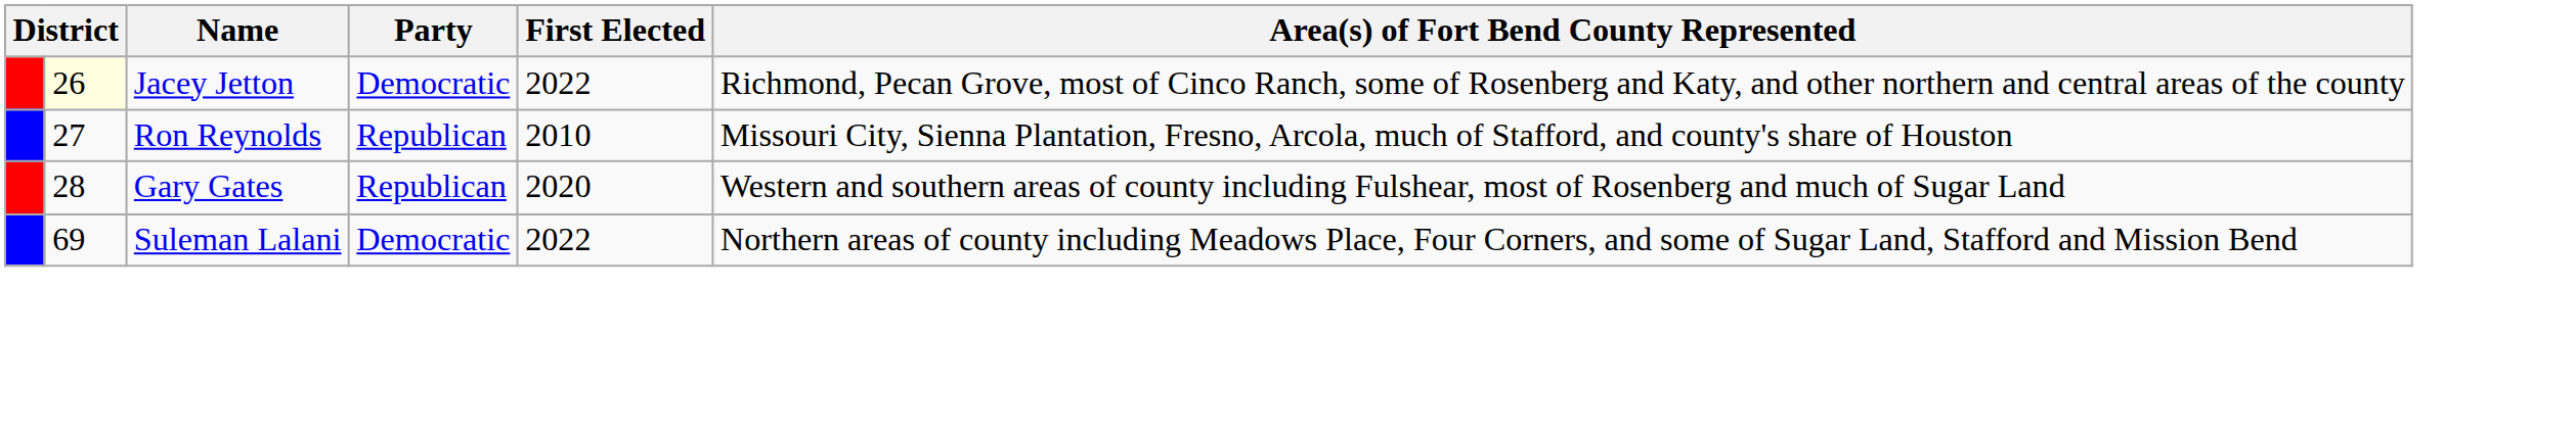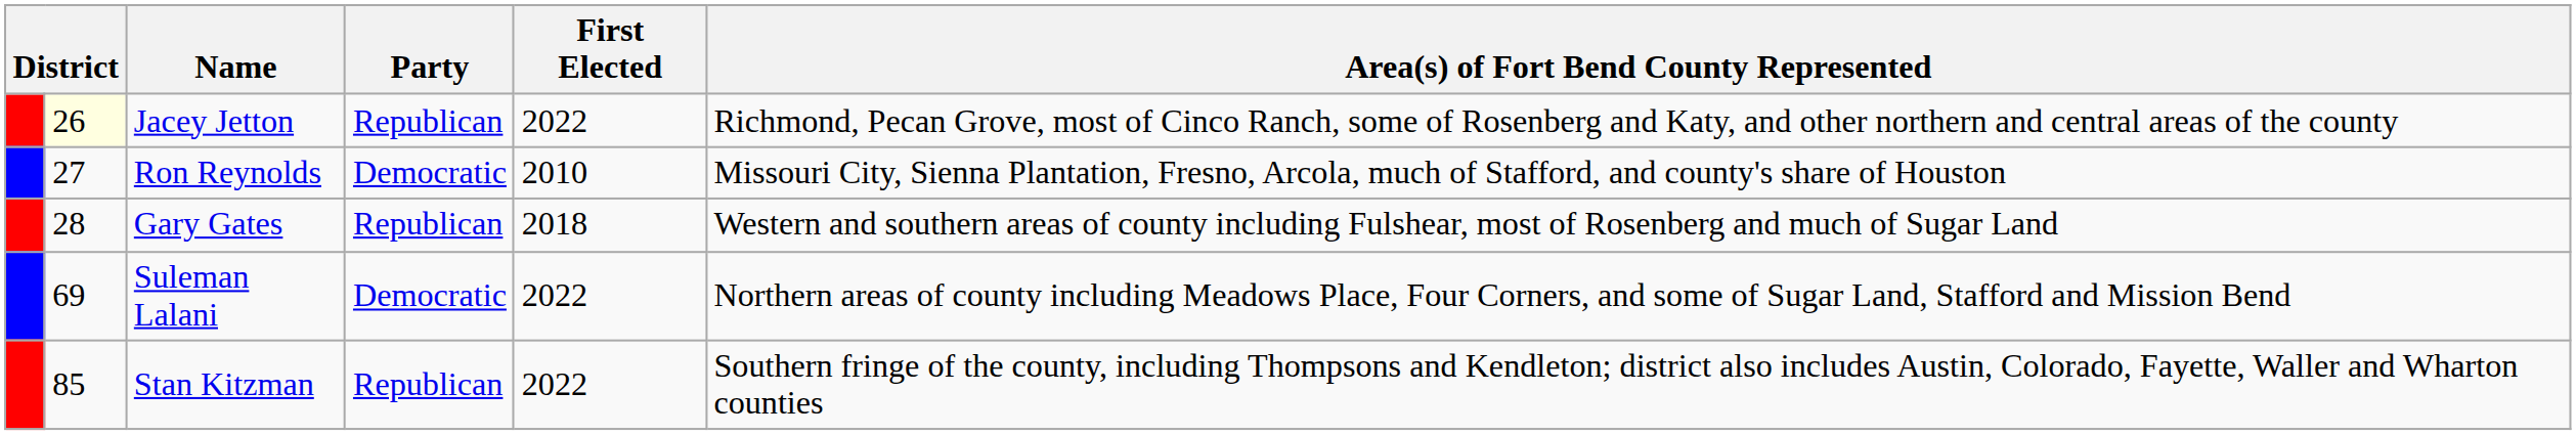 <table class=wikitable>
 <tr>
 <th colspan="2"  style="text-align:center; vertical-align:bottom;"><strong>District</strong></th>
 <th style="text-align:center; vertical-align:bottom;"><strong>Name</strong></th>
 <th style="text-align:center; vertical-align:bottom;"><strong>Party</strong></th>
 <th style="text-align:center; vertical-align:bottom;"><strong>First Elected</strong></th>
 <th style="text-align:center; vertical-align:bottom;"><strong>Area(s) of Fort Bend County Represented</strong></th>
 </tr>
 <tr>
 <td style="background:red;"> </td>
 <td style="background: lightyellow;">26</td>
 <td><a href='#'>Jacey Jetton</a></td>
-<td><a href='#'>Democratic</a></td>
+<td><a href='#'>Republican</a></td>
 <td>2022</td>
 <td>Richmond, Pecan Grove, most of Cinco Ranch, some of Rosenberg and Katy, and other northern and central areas of the county</td>
 </tr>
 <tr>
 <td style="background:blue;"> </td>
 <td>27</td>
 <td><a href='#'>Ron Reynolds</a></td>
-<td><a href='#'>Republican</a></td>
+<td><a href='#'>Democratic</a></td>
 <td>2010</td>
 <td>Missouri City, Sienna Plantation, Fresno, Arcola, much of Stafford, and county's share of Houston</td>
 </tr>
 <tr>
 <td style="background:red;"> </td>
 <td>28</td>
 <td><a href='#'>Gary Gates</a></td>
 <td><a href='#'>Republican</a></td>
-<td>2020</td>
+<td>2018</td>
 <td>Western and southern areas of county including Fulshear, most of Rosenberg and much of Sugar Land</td>
 </tr>
 <tr>
 <td style="background:blue;"> </td>
 <td>69</td>
 <td><a href='#'>Suleman Lalani</a></td>
 <td><a href='#'>Democratic</a></td>
 <td>2022</td>
 <td>Northern areas of county including Meadows Place, Four Corners, and some of Sugar Land, Stafford and Mission Bend</td>
 </tr>
+<tr>
+<td style="background:red;"> </td>
+<td>85</td>
+<td><a href='#'>Stan Kitzman</a></td>
+<td><a href='#'>Republican</a></td>
+<td>2022</td>
+<td>Southern fringe of the county, including Thompsons and Kendleton; district also includes Austin, Colorado, Fayette, Waller and Wharton counties</td>
+</tr>
 </table>
